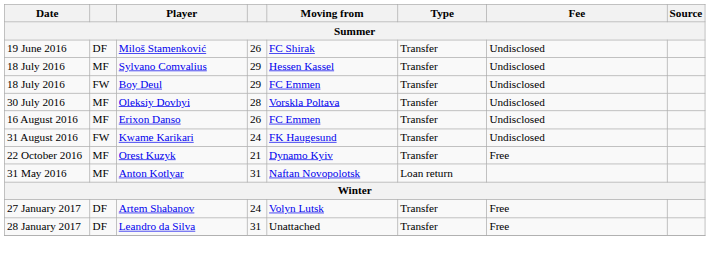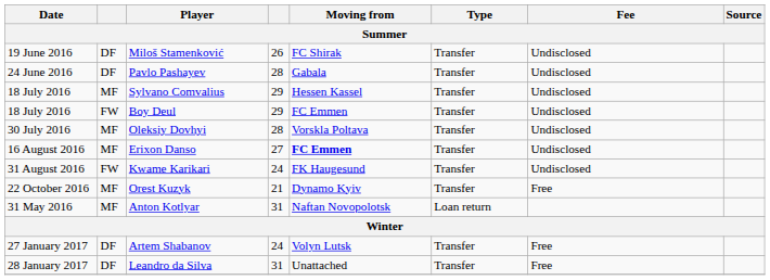 <table class="wikitable sortable">
 <tr>
 <th style="width:115px;">Date</th>
 <th style="width:30px;"></th>
 <th style="width:180px;">Player</th>
 <th style="width:20px;"></th>
 <th style="width:180px;">Moving from</th>
 <th style="width:120px;" class="unsortable">Type</th>
 <th style="width:250px;" class="unsortable">Fee</th>
 <th style="width:20px;">Source</th>
 </tr>
 <tr>
 <th colspan=8>Summer</th>
 </tr>
 <tr>
 <td>19 June 2016</td>
 <td>DF</td>
 <td> <a href='#'>Miloš Stamenković</a></td>
 <td>26</td>
 <td> <a href='#'>FC Shirak</a></td>
+<td>Transfer</td>
+<td>Undisclosed</td>
+<td></td>
+</tr>
+<tr>
+<td>24 June 2016</td>
+<td>DF</td>
+<td> <a href='#'>Pavlo Pashayev</a></td>
+<td>28</td>
+<td> <a href='#'>Gabala</a></td>
 <td>Transfer</td>
 <td>Undisclosed</td>
 <td></td>
 </tr>
 <tr>
 <td>18 July 2016</td>
 <td>MF</td>
 <td> <a href='#'>Sylvano Comvalius</a></td>
 <td>29</td>
 <td> <a href='#'>Hessen Kassel</a></td>
 <td>Transfer</td>
 <td>Undisclosed</td>
 <td></td>
 </tr>
 <tr>
 <td>18 July 2016</td>
 <td>FW</td>
 <td> <a href='#'>Boy Deul</a></td>
 <td>29</td>
 <td> <a href='#'>FC Emmen</a></td>
 <td>Transfer</td>
 <td>Undisclosed</td>
 <td></td>
 </tr>
 <tr>
 <td>30 July 2016</td>
 <td>MF</td>
 <td> <a href='#'>Oleksiy Dovhyi</a></td>
 <td>28</td>
 <td> <a href='#'>Vorskla Poltava</a></td>
 <td>Transfer</td>
 <td>Undisclosed</td>
 <td></td>
 </tr>
 <tr>
 <td>16 August 2016</td>
 <td>MF</td>
 <td> <a href='#'>Erixon Danso</a></td>
-<td>26</td>
-<td> <a href='#'>FC Emmen</a></td>
+<td>27</td>
+<td><strong> <a href='#'>FC Emmen</a></strong></td>
 <td>Transfer</td>
 <td>Undisclosed</td>
 <td></td>
 </tr>
 <tr>
 <td>31 August 2016</td>
 <td>FW</td>
 <td> <a href='#'>Kwame Karikari</a></td>
 <td>24</td>
 <td> <a href='#'>FK Haugesund</a></td>
 <td>Transfer</td>
 <td>Undisclosed</td>
 <td></td>
 </tr>
 <tr>
 <td>22 October 2016</td>
 <td>MF</td>
 <td> <a href='#'>Orest Kuzyk</a></td>
 <td>21</td>
 <td> <a href='#'>Dynamo Kyiv</a></td>
 <td>Transfer</td>
 <td>Free</td>
 <td></td>
 </tr>
 <tr>
 <td>31 May 2016</td>
 <td>MF</td>
 <td> <a href='#'>Anton Kotlyar</a></td>
 <td>31</td>
 <td> <a href='#'>Naftan Novopolotsk</a></td>
 <td>Loan return</td>
 <td></td>
 <td></td>
 </tr>
 <tr>
 <th colspan=8>Winter</th>
 </tr>
 <tr>
 <td>27 January 2017</td>
 <td>DF</td>
 <td> <a href='#'>Artem Shabanov</a></td>
 <td>24</td>
 <td> <a href='#'>Volyn Lutsk</a></td>
 <td>Transfer</td>
 <td>Free</td>
 <td></td>
 </tr>
 <tr>
 <td>28 January 2017</td>
 <td>DF</td>
 <td> <a href='#'>Leandro da Silva</a></td>
 <td>31</td>
 <td>Unattached</td>
 <td>Transfer</td>
 <td>Free</td>
 <td></td>
 </tr>
 <tr>
 </tr>
 </table>
